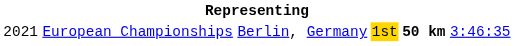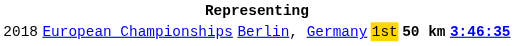 <table>
 <tr>
 <th colspan="6">Representing </th>
 </tr>
 <tr>
-<td>2021</td>
+<td>2018</td>
 <td><a href='#'>European Championships</a></td>
 <td><a href='#'>Berlin</a>, <a href='#'>Germany</a></td>
 <td bgcolor=gold>1st</td>
 <td><strong>50 km</strong></td>
-<td><a href='#'>3:46:35</a></td>
+<td><strong><a href='#'>3:46:35</a></strong></td>
 </tr>
 </table>
